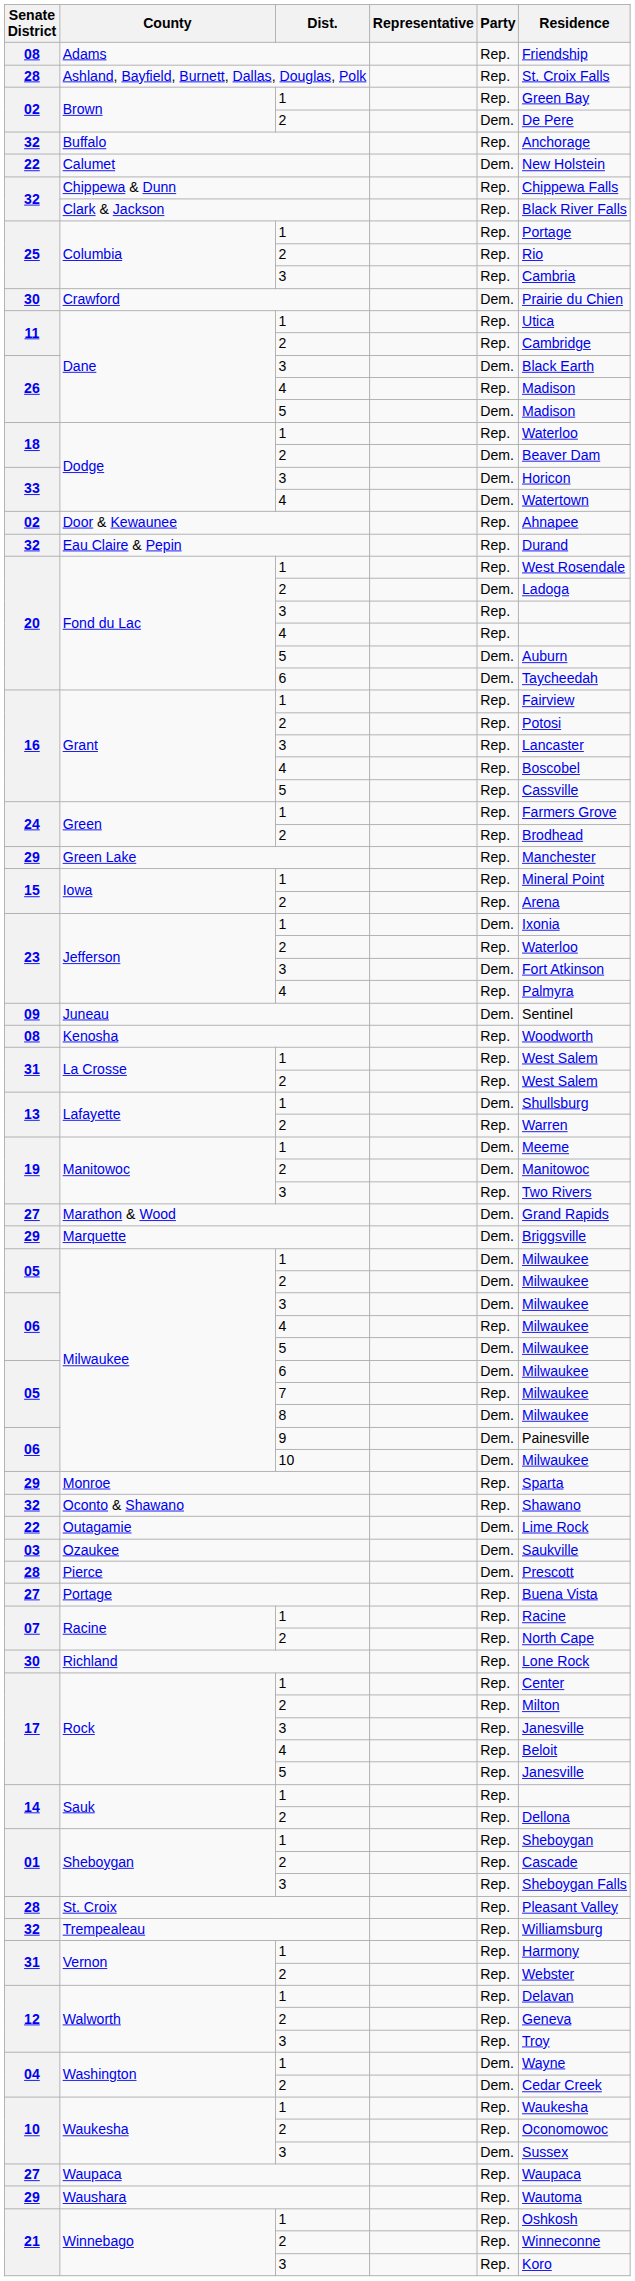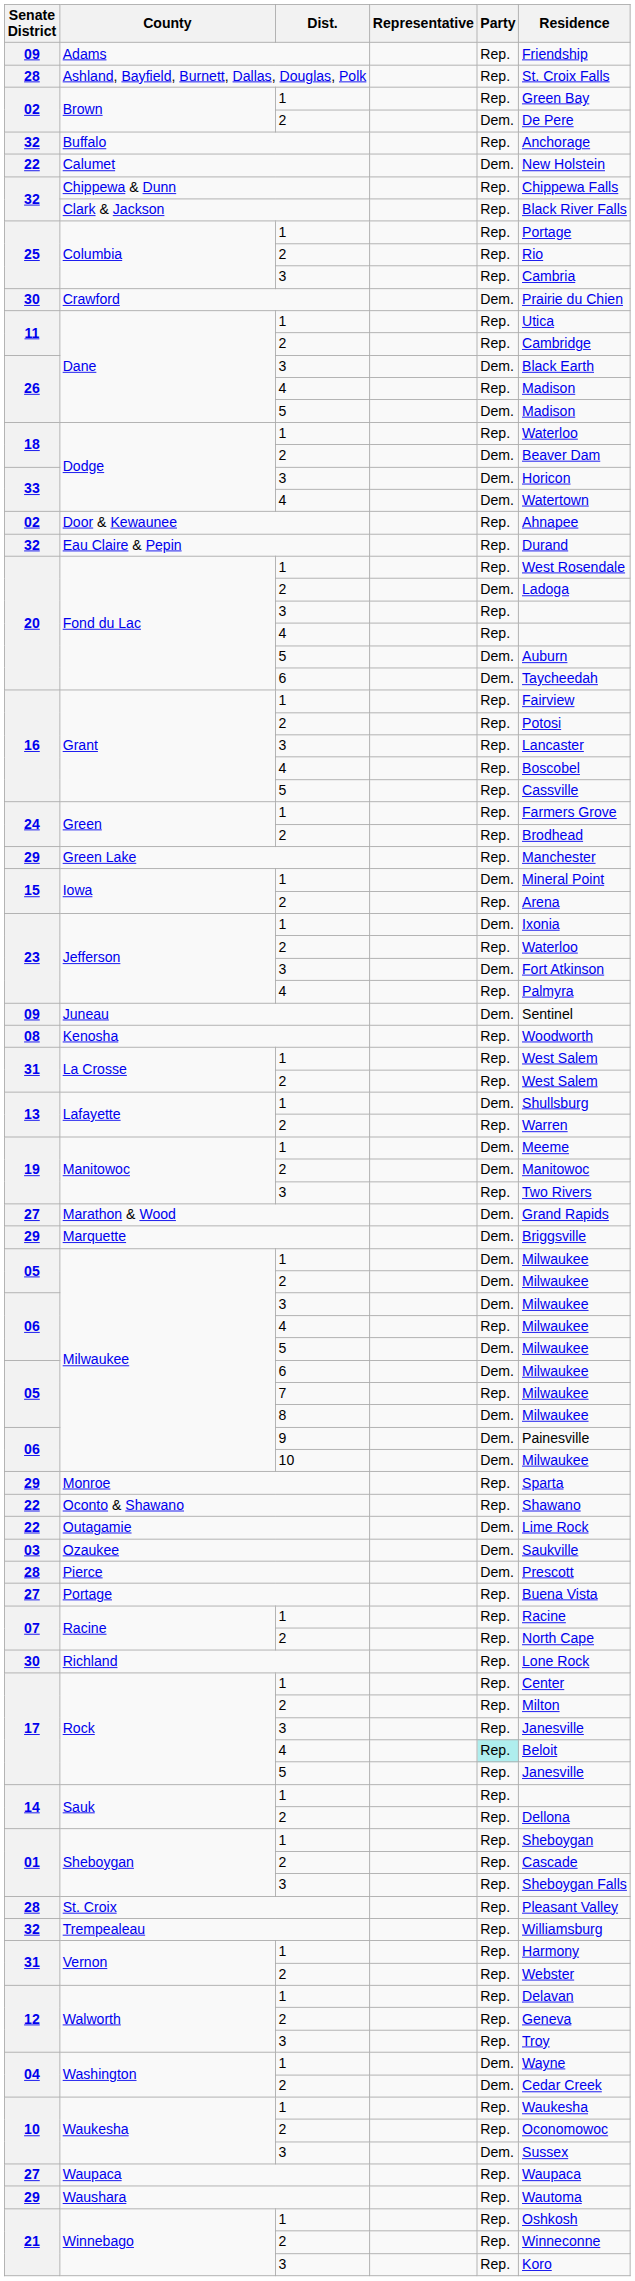 <table class="wikitable sortable">
 <tr>
 <th>Senate<br>District</th>
 <th>County</th>
 <th>Dist.</th>
 <th>Representative</th>
 <th>Party</th>
 <th>Residence</th>
 </tr>
 <tr>
-<th><a href='#'>08</a></th>
+<th><a href='#'>09</a></th>
 <td text-align="left" colspan="2"><a href='#'>Adams</a></td>
 <td></td>
 <td>Rep.</td>
 <td><a href='#'>Friendship</a></td>
 </tr>
 <tr>
 <th><a href='#'>28</a></th>
 <td text-align="left" colspan="2"><a href='#'>Ashland</a>, <a href='#'>Bayfield</a>, <a href='#'>Burnett</a>, <a href='#'>Dallas</a>, <a href='#'>Douglas</a>, <a href='#'>Polk</a></td>
 <td></td>
 <td>Rep.</td>
 <td><a href='#'>St. Croix Falls</a></td>
 </tr>
 <tr>
 <th rowspan="2"><a href='#'>02</a></th>
 <td text-align="left" rowspan="2"><a href='#'>Brown</a></td>
 <td>1</td>
 <td></td>
 <td>Rep.</td>
 <td><a href='#'>Green Bay</a></td>
 </tr>
 <tr>
 <td>2</td>
 <td></td>
 <td>Dem.</td>
 <td><a href='#'>De Pere</a></td>
 </tr>
 <tr>
 <th><a href='#'>32</a></th>
 <td text-align="left" colspan="2"><a href='#'>Buffalo</a></td>
 <td></td>
 <td>Rep.</td>
 <td><a href='#'>Anchorage</a></td>
 </tr>
 <tr>
 <th><a href='#'>22</a></th>
 <td text-align="left" colspan="2"><a href='#'>Calumet</a></td>
 <td></td>
 <td>Dem.</td>
 <td><a href='#'>New Holstein</a></td>
 </tr>
 <tr>
 <th rowspan="2"><a href='#'>32</a></th>
 <td text-align="left" colspan="2"><a href='#'>Chippewa</a> & <a href='#'>Dunn</a></td>
 <td></td>
 <td>Rep.</td>
 <td><a href='#'>Chippewa Falls</a></td>
 </tr>
 <tr>
 <td text-align="left" colspan="2"><a href='#'>Clark</a> & <a href='#'>Jackson</a></td>
 <td></td>
 <td>Rep.</td>
 <td><a href='#'>Black River Falls</a></td>
 </tr>
 <tr>
 <th rowspan="3"><a href='#'>25</a></th>
 <td text-align="left" rowspan="3"><a href='#'>Columbia</a></td>
 <td>1</td>
 <td></td>
 <td>Rep.</td>
 <td><a href='#'>Portage</a></td>
 </tr>
 <tr>
 <td>2</td>
 <td></td>
 <td>Rep.</td>
 <td><a href='#'>Rio</a></td>
 </tr>
 <tr>
 <td>3</td>
 <td></td>
 <td>Rep.</td>
 <td><a href='#'>Cambria</a></td>
 </tr>
 <tr>
 <th><a href='#'>30</a></th>
 <td text-align="left" colspan="2"><a href='#'>Crawford</a></td>
 <td></td>
 <td>Dem.</td>
 <td><a href='#'>Prairie du Chien</a></td>
 </tr>
 <tr>
 <th rowspan="2"><a href='#'>11</a></th>
 <td text-align="left" rowspan="5"><a href='#'>Dane</a></td>
 <td>1</td>
 <td></td>
 <td>Rep.</td>
 <td><a href='#'>Utica</a></td>
 </tr>
 <tr>
 <td>2</td>
 <td></td>
 <td>Rep.</td>
 <td><a href='#'>Cambridge</a></td>
 </tr>
 <tr>
 <th rowspan="3"><a href='#'>26</a></th>
 <td>3</td>
 <td></td>
 <td>Dem.</td>
 <td><a href='#'>Black Earth</a></td>
 </tr>
 <tr>
 <td>4</td>
 <td></td>
 <td>Rep.</td>
 <td><a href='#'>Madison</a></td>
 </tr>
 <tr>
 <td>5</td>
 <td></td>
 <td>Dem.</td>
 <td><a href='#'>Madison</a></td>
 </tr>
 <tr>
 <th rowspan="2"><a href='#'>18</a></th>
 <td text-align="left" rowspan="4"><a href='#'>Dodge</a></td>
 <td>1</td>
 <td></td>
 <td>Rep.</td>
 <td><a href='#'>Waterloo</a></td>
 </tr>
 <tr>
 <td>2</td>
 <td></td>
 <td>Dem.</td>
 <td><a href='#'>Beaver Dam</a></td>
 </tr>
 <tr>
 <th rowspan="2"><a href='#'>33</a></th>
 <td>3</td>
 <td></td>
 <td>Dem.</td>
 <td><a href='#'>Horicon</a></td>
 </tr>
 <tr>
 <td>4</td>
 <td></td>
 <td>Dem.</td>
 <td><a href='#'>Watertown</a></td>
 </tr>
 <tr>
 <th><a href='#'>02</a></th>
 <td text-align="left" colspan="2"><a href='#'>Door</a> & <a href='#'>Kewaunee</a></td>
 <td></td>
 <td>Rep.</td>
 <td><a href='#'>Ahnapee</a></td>
 </tr>
 <tr>
 <th><a href='#'>32</a></th>
 <td text-align="left" colspan="2"><a href='#'>Eau Claire</a> & <a href='#'>Pepin</a></td>
 <td></td>
 <td>Rep.</td>
 <td><a href='#'>Durand</a></td>
 </tr>
 <tr>
 <th rowspan="6"><a href='#'>20</a></th>
 <td text-align="left" rowspan="6"><a href='#'>Fond du Lac</a></td>
 <td>1</td>
 <td></td>
 <td>Rep.</td>
 <td><a href='#'>West Rosendale</a></td>
 </tr>
 <tr>
 <td>2</td>
 <td></td>
 <td>Dem.</td>
 <td><a href='#'>Ladoga</a></td>
 </tr>
 <tr>
 <td>3</td>
 <td></td>
 <td>Rep.</td>
 <td></td>
 </tr>
 <tr>
 <td>4</td>
 <td></td>
 <td>Rep.</td>
 <td></td>
 </tr>
 <tr>
 <td>5</td>
 <td></td>
 <td>Dem.</td>
 <td><a href='#'>Auburn</a></td>
 </tr>
 <tr>
 <td>6</td>
 <td></td>
 <td>Dem.</td>
 <td><a href='#'>Taycheedah</a></td>
 </tr>
 <tr>
 <th rowspan="5"><a href='#'>16</a></th>
 <td text-align="left" rowspan="5"><a href='#'>Grant</a></td>
 <td>1</td>
 <td></td>
 <td>Rep.</td>
 <td><a href='#'>Fairview</a></td>
 </tr>
 <tr>
 <td>2</td>
 <td></td>
 <td>Rep.</td>
 <td><a href='#'>Potosi</a></td>
 </tr>
 <tr>
 <td>3</td>
 <td></td>
 <td>Rep.</td>
 <td><a href='#'>Lancaster</a></td>
 </tr>
 <tr>
 <td>4</td>
 <td></td>
 <td>Rep.</td>
 <td><a href='#'>Boscobel</a></td>
 </tr>
 <tr>
 <td>5</td>
 <td></td>
 <td>Rep.</td>
 <td><a href='#'>Cassville</a></td>
 </tr>
 <tr>
 <th rowspan="2"><a href='#'>24</a></th>
 <td text-align="left" rowspan="2"><a href='#'>Green</a></td>
 <td>1</td>
 <td></td>
 <td>Rep.</td>
 <td><a href='#'>Farmers Grove</a></td>
 </tr>
 <tr>
 <td>2</td>
 <td></td>
 <td>Rep.</td>
 <td><a href='#'>Brodhead</a></td>
 </tr>
 <tr>
 <th><a href='#'>29</a></th>
 <td text-align="left" colspan="2"><a href='#'>Green Lake</a></td>
 <td></td>
 <td>Rep.</td>
 <td><a href='#'>Manchester</a></td>
 </tr>
 <tr>
 <th rowspan="2"><a href='#'>15</a></th>
 <td text-align="left" rowspan="2"><a href='#'>Iowa</a></td>
 <td>1</td>
 <td></td>
-<td>Rep.</td>
+<td>Dem.</td>
 <td><a href='#'>Mineral Point</a></td>
 </tr>
 <tr>
 <td>2</td>
 <td></td>
 <td>Rep.</td>
 <td><a href='#'>Arena</a></td>
 </tr>
 <tr>
 <th rowspan="4"><a href='#'>23</a></th>
 <td text-align="left" rowspan="4"><a href='#'>Jefferson</a></td>
 <td>1</td>
 <td></td>
 <td>Dem.</td>
 <td><a href='#'>Ixonia</a></td>
 </tr>
 <tr>
 <td>2</td>
 <td></td>
 <td>Rep.</td>
 <td><a href='#'>Waterloo</a></td>
 </tr>
 <tr>
 <td>3</td>
 <td></td>
 <td>Dem.</td>
 <td><a href='#'>Fort Atkinson</a></td>
 </tr>
 <tr>
 <td>4</td>
 <td></td>
 <td>Rep.</td>
 <td><a href='#'>Palmyra</a></td>
 </tr>
 <tr>
 <th><a href='#'>09</a></th>
 <td text-align="left" colspan="2"><a href='#'>Juneau</a></td>
 <td></td>
 <td>Dem.</td>
 <td>Sentinel</td>
 </tr>
 <tr>
 <th><a href='#'>08</a></th>
 <td text-align="left" colspan="2"><a href='#'>Kenosha</a></td>
 <td></td>
 <td>Rep.</td>
 <td><a href='#'>Woodworth</a></td>
 </tr>
 <tr>
 <th rowspan="2"><a href='#'>31</a></th>
 <td text-align="left" rowspan="2"><a href='#'>La Crosse</a></td>
 <td>1</td>
 <td></td>
 <td>Rep.</td>
 <td><a href='#'>West Salem</a></td>
 </tr>
 <tr>
 <td>2</td>
 <td></td>
 <td>Rep.</td>
 <td><a href='#'>West Salem</a></td>
 </tr>
 <tr>
 <th rowspan="2"><a href='#'>13</a></th>
 <td text-align="left" rowspan="2"><a href='#'>Lafayette</a></td>
 <td>1</td>
 <td></td>
 <td>Dem.</td>
 <td><a href='#'>Shullsburg</a></td>
 </tr>
 <tr>
 <td>2</td>
 <td></td>
 <td>Rep.</td>
 <td><a href='#'>Warren</a></td>
 </tr>
 <tr>
 <th rowspan="3"><a href='#'>19</a></th>
 <td text-align="left" rowspan="3"><a href='#'>Manitowoc</a></td>
 <td>1</td>
 <td></td>
 <td>Dem.</td>
 <td><a href='#'>Meeme</a></td>
 </tr>
 <tr>
 <td>2</td>
 <td></td>
 <td>Dem.</td>
 <td><a href='#'>Manitowoc</a></td>
 </tr>
 <tr>
 <td>3</td>
 <td></td>
 <td>Rep.</td>
 <td><a href='#'>Two Rivers</a></td>
 </tr>
 <tr>
 <th><a href='#'>27</a></th>
 <td text-align="left" colspan="2"><a href='#'>Marathon</a> & <a href='#'>Wood</a></td>
 <td></td>
 <td>Dem.</td>
 <td><a href='#'>Grand Rapids</a></td>
 </tr>
 <tr>
 <th><a href='#'>29</a></th>
 <td text-align="left" colspan="2"><a href='#'>Marquette</a></td>
 <td></td>
 <td>Dem.</td>
 <td><a href='#'>Briggsville</a></td>
 </tr>
 <tr>
 <th rowspan="2"><a href='#'>05</a></th>
 <td text-align="left" rowspan="10"><a href='#'>Milwaukee</a></td>
 <td>1</td>
 <td></td>
 <td>Dem.</td>
 <td><a href='#'>Milwaukee</a></td>
 </tr>
 <tr>
 <td>2</td>
 <td></td>
 <td>Dem.</td>
 <td><a href='#'>Milwaukee</a></td>
 </tr>
 <tr>
 <th rowspan="3"><a href='#'>06</a></th>
 <td>3</td>
 <td></td>
 <td>Dem.</td>
 <td><a href='#'>Milwaukee</a></td>
 </tr>
 <tr>
 <td>4</td>
 <td></td>
 <td>Rep.</td>
 <td><a href='#'>Milwaukee</a></td>
 </tr>
 <tr>
 <td>5</td>
 <td></td>
 <td>Dem.</td>
 <td><a href='#'>Milwaukee</a></td>
 </tr>
 <tr>
 <th rowspan="3"><a href='#'>05</a></th>
 <td>6</td>
 <td></td>
 <td>Dem.</td>
 <td><a href='#'>Milwaukee</a></td>
 </tr>
 <tr>
 <td>7</td>
 <td></td>
 <td>Rep.</td>
 <td><a href='#'>Milwaukee</a></td>
 </tr>
 <tr>
 <td>8</td>
 <td></td>
 <td>Dem.</td>
 <td><a href='#'>Milwaukee</a></td>
 </tr>
 <tr>
 <th rowspan="2"><a href='#'>06</a></th>
 <td>9</td>
 <td></td>
 <td>Dem.</td>
 <td>Painesville</td>
 </tr>
 <tr>
 <td>10</td>
 <td></td>
 <td>Dem.</td>
 <td><a href='#'>Milwaukee</a></td>
 </tr>
 <tr>
 <th><a href='#'>29</a></th>
 <td text-align="left" colspan="2"><a href='#'>Monroe</a></td>
 <td></td>
 <td>Rep.</td>
 <td><a href='#'>Sparta</a></td>
 </tr>
 <tr>
-<th><a href='#'>32</a></th>
+<th><a href='#'>22</a></th>
 <td text-align="left" colspan="2"><a href='#'>Oconto</a> & <a href='#'>Shawano</a></td>
 <td></td>
 <td>Rep.</td>
 <td><a href='#'>Shawano</a></td>
 </tr>
 <tr>
 <th><a href='#'>22</a></th>
 <td text-align="left" colspan="2"><a href='#'>Outagamie</a></td>
 <td></td>
 <td>Dem.</td>
 <td><a href='#'>Lime Rock</a></td>
 </tr>
 <tr>
 <th><a href='#'>03</a></th>
 <td text-align="left" colspan="2"><a href='#'>Ozaukee</a></td>
 <td></td>
 <td>Dem.</td>
 <td><a href='#'>Saukville</a></td>
 </tr>
 <tr>
 <th><a href='#'>28</a></th>
 <td text-align="left" colspan="2"><a href='#'>Pierce</a></td>
 <td></td>
 <td>Dem.</td>
 <td><a href='#'>Prescott</a></td>
 </tr>
 <tr>
 <th><a href='#'>27</a></th>
 <td text-align="left" colspan="2"><a href='#'>Portage</a></td>
 <td></td>
 <td>Rep.</td>
 <td><a href='#'>Buena Vista</a></td>
 </tr>
 <tr>
 <th rowspan="2"><a href='#'>07</a></th>
 <td text-align="left" rowspan="2"><a href='#'>Racine</a></td>
 <td>1</td>
 <td></td>
 <td>Rep.</td>
 <td><a href='#'>Racine</a></td>
 </tr>
 <tr>
 <td>2</td>
 <td></td>
 <td>Rep.</td>
 <td><a href='#'>North Cape</a></td>
 </tr>
 <tr>
 <th><a href='#'>30</a></th>
 <td text-align="left" colspan="2"><a href='#'>Richland</a></td>
 <td></td>
 <td>Rep.</td>
 <td><a href='#'>Lone Rock</a></td>
 </tr>
 <tr>
 <th rowspan="5"><a href='#'>17</a></th>
 <td text-align="left" rowspan="5"><a href='#'>Rock</a></td>
 <td>1</td>
 <td></td>
 <td>Rep.</td>
 <td><a href='#'>Center</a></td>
 </tr>
 <tr>
 <td>2</td>
 <td></td>
 <td>Rep.</td>
 <td><a href='#'>Milton</a></td>
 </tr>
 <tr>
 <td>3</td>
 <td></td>
 <td>Rep.</td>
 <td><a href='#'>Janesville</a></td>
 </tr>
 <tr>
 <td>4</td>
 <td></td>
-<td>Rep.</td>
+<td style="background: paleturquoise;">Rep.</td>
 <td><a href='#'>Beloit</a></td>
 </tr>
 <tr>
 <td>5</td>
 <td></td>
 <td>Rep.</td>
 <td><a href='#'>Janesville</a></td>
 </tr>
 <tr>
 <th rowspan="2"><a href='#'>14</a></th>
 <td text-align="left" rowspan="2"><a href='#'>Sauk</a></td>
 <td>1</td>
 <td></td>
 <td>Rep.</td>
 <td></td>
 </tr>
 <tr>
 <td>2</td>
 <td></td>
 <td>Rep.</td>
 <td><a href='#'>Dellona</a></td>
 </tr>
 <tr>
 <th rowspan="3"><a href='#'>01</a></th>
 <td text-align="left" rowspan="3"><a href='#'>Sheboygan</a></td>
 <td>1</td>
 <td></td>
 <td>Rep.</td>
 <td><a href='#'>Sheboygan</a></td>
 </tr>
 <tr>
 <td>2</td>
 <td></td>
 <td>Rep.</td>
 <td><a href='#'>Cascade</a></td>
 </tr>
 <tr>
 <td>3</td>
 <td></td>
 <td>Rep.</td>
 <td><a href='#'>Sheboygan Falls</a></td>
 </tr>
 <tr>
 <th><a href='#'>28</a></th>
 <td text-align="left" colspan="2"><a href='#'>St. Croix</a></td>
 <td></td>
 <td>Rep.</td>
 <td><a href='#'>Pleasant Valley</a></td>
 </tr>
 <tr>
 <th><a href='#'>32</a></th>
 <td text-align="left" colspan="2"><a href='#'>Trempealeau</a></td>
 <td></td>
 <td>Rep.</td>
 <td><a href='#'>Williamsburg</a></td>
 </tr>
 <tr>
 <th rowspan="2"><a href='#'>31</a></th>
 <td text-align="left" rowspan="2"><a href='#'>Vernon</a></td>
 <td>1</td>
 <td></td>
 <td>Rep.</td>
 <td><a href='#'>Harmony</a></td>
 </tr>
 <tr>
 <td>2</td>
 <td></td>
 <td>Rep.</td>
 <td><a href='#'>Webster</a></td>
 </tr>
 <tr>
 <th rowspan="3"><a href='#'>12</a></th>
 <td text-align="left" rowspan="3"><a href='#'>Walworth</a></td>
 <td>1</td>
 <td></td>
 <td>Rep.</td>
 <td><a href='#'>Delavan</a></td>
 </tr>
 <tr>
 <td>2</td>
 <td></td>
 <td>Rep.</td>
 <td><a href='#'>Geneva</a></td>
 </tr>
 <tr>
 <td>3</td>
 <td></td>
 <td>Rep.</td>
 <td><a href='#'>Troy</a></td>
 </tr>
 <tr>
 <th rowspan="2"><a href='#'>04</a></th>
 <td text-align="left" rowspan="2"><a href='#'>Washington</a></td>
 <td>1</td>
 <td></td>
 <td>Dem.</td>
 <td><a href='#'>Wayne</a></td>
 </tr>
 <tr>
 <td>2</td>
 <td></td>
 <td>Dem.</td>
 <td><a href='#'>Cedar Creek</a></td>
 </tr>
 <tr>
 <th rowspan="3"><a href='#'>10</a></th>
 <td text-align="left" rowspan="3"><a href='#'>Waukesha</a></td>
 <td>1</td>
 <td></td>
 <td>Rep.</td>
 <td><a href='#'>Waukesha</a></td>
 </tr>
 <tr>
 <td>2</td>
 <td></td>
 <td>Rep.</td>
 <td><a href='#'>Oconomowoc</a></td>
 </tr>
 <tr>
 <td>3</td>
 <td></td>
 <td>Dem.</td>
 <td><a href='#'>Sussex</a></td>
 </tr>
 <tr>
 <th><a href='#'>27</a></th>
 <td text-align="left" colspan="2"><a href='#'>Waupaca</a></td>
 <td></td>
 <td>Rep.</td>
 <td><a href='#'>Waupaca</a></td>
 </tr>
 <tr>
 <th><a href='#'>29</a></th>
 <td text-align="left" colspan="2"><a href='#'>Waushara</a></td>
 <td></td>
 <td>Rep.</td>
 <td><a href='#'>Wautoma</a></td>
 </tr>
 <tr>
 <th rowspan="3"><a href='#'>21</a></th>
 <td text-align="left" rowspan="3"><a href='#'>Winnebago</a></td>
 <td>1</td>
 <td></td>
 <td>Rep.</td>
 <td><a href='#'>Oshkosh</a></td>
 </tr>
 <tr>
 <td>2</td>
 <td></td>
 <td>Rep.</td>
 <td><a href='#'>Winneconne</a></td>
 </tr>
 <tr>
 <td>3</td>
 <td></td>
 <td>Rep.</td>
 <td><a href='#'>Koro</a></td>
 </tr>
 </table>
